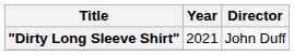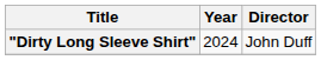 <table class="wikitable plainrowheaders" style="text-align:center;">
 <tr>
 <th scope="col">Title</th>
 <th scope="col">Year</th>
 <th scope="col">Director</th>
 </tr>
 <tr>
 <th scope="row">"Dirty Long Sleeve Shirt"</th>
-<td>2021</td>
+<td>2024</td>
 <td>John Duff</td>
 </tr>
 <tr>
 </tr>
 </table>
